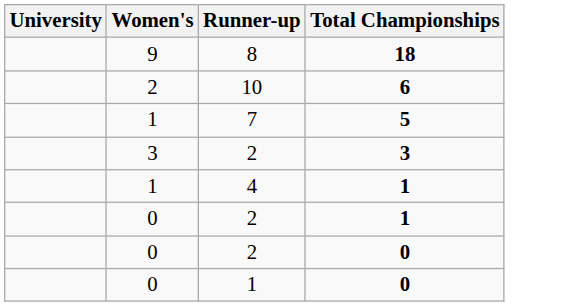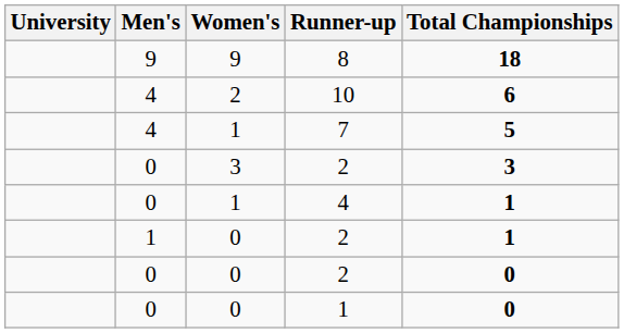 <table class="wikitable sortable">
 <tr>
 <th>University</th>
+<th>Men's</th>
 <th>Women's</th>
 <th>Runner-up</th>
 <th>Total Championships</th>
 </tr>
 <tr align="center">
 <td align="left"></td>
 <td>9</td>
+<td>9</td>
 <td>8</td>
 <td><strong>18</strong></td>
 </tr>
 <tr align="center">
 <td align="left"></td>
+<td>4</td>
 <td>2</td>
 <td>10</td>
 <td><strong>6</strong></td>
 </tr>
 <tr align="center">
 <td align="left"></td>
+<td>4</td>
 <td>1</td>
 <td>7</td>
 <td><strong>5</strong></td>
 </tr>
 <tr align="center">
 <td align="left"></td>
+<td>0</td>
 <td>3</td>
 <td>2</td>
 <td><strong>3</strong></td>
 </tr>
 <tr align="center">
 <td align="left"></td>
+<td>0</td>
 <td>1</td>
 <td>4</td>
 <td><strong>1</strong></td>
 </tr>
 <tr align="center">
 <td align="left"></td>
+<td>1</td>
 <td>0</td>
 <td>2</td>
 <td><strong>1</strong></td>
 </tr>
 <tr align="center">
 <td align="left"></td>
 <td>0</td>
+<td>0</td>
 <td>2</td>
 <td><strong>0</strong></td>
 </tr>
 <tr align="center">
 <td align="left"></td>
 <td>0</td>
+<td>0</td>
 <td>1</td>
 <td><strong>0</strong></td>
 </tr>
 </table>
